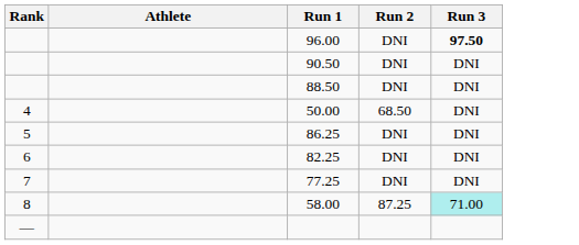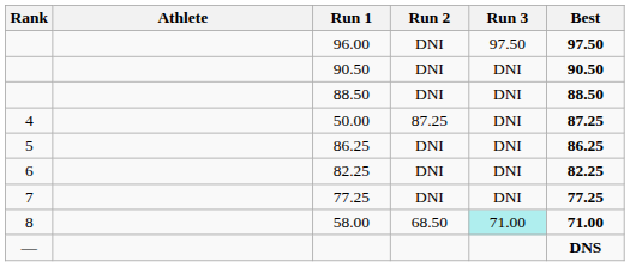 <table class=wikitable style="text-align:center">
 <tr>
 <th width=40>Rank</th>
 <th width=250>Athlete</th>
 <th width=70>Run 1</th>
 <th width=70>Run 2</th>
 <th width=70>Run 3</th>
+<th width=70>Best</th>
 </tr>
 <tr>
 <td></td>
 <td align=left></td>
 <td>96.00</td>
 <td>DNI</td>
+<td>97.50</td>
 <td><strong>97.50</strong></td>
 </tr>
 <tr>
 <td></td>
 <td align=left></td>
 <td>90.50</td>
 <td>DNI</td>
 <td>DNI</td>
+<td><strong>90.50</strong></td>
 </tr>
 <tr>
 <td></td>
 <td align=left></td>
 <td>88.50</td>
 <td>DNI</td>
 <td>DNI</td>
+<td><strong>88.50</strong></td>
 </tr>
 <tr>
 <td>4</td>
 <td align=left></td>
 <td>50.00</td>
-<td>68.50</td>
+<td>87.25</td>
 <td>DNI</td>
+<td><strong>87.25</strong></td>
 </tr>
 <tr>
 <td>5</td>
 <td align=left></td>
 <td>86.25</td>
 <td>DNI</td>
 <td>DNI</td>
+<td><strong>86.25</strong></td>
 </tr>
 <tr>
 <td>6</td>
 <td align=left></td>
 <td>82.25</td>
 <td>DNI</td>
 <td>DNI</td>
+<td><strong>82.25</strong></td>
 </tr>
 <tr>
 <td>7</td>
 <td align=left></td>
 <td>77.25</td>
 <td>DNI</td>
 <td>DNI</td>
+<td><strong>77.25</strong></td>
 </tr>
 <tr>
 <td>8</td>
 <td align=left></td>
 <td>58.00</td>
-<td>87.25</td>
+<td>68.50</td>
 <td style="background: paleturquoise;">71.00</td>
+<td><strong>71.00</strong></td>
 </tr>
 <tr>
 <td>—</td>
 <td align=left></td>
 <td></td>
 <td></td>
 <td></td>
+<td><strong>DNS</strong></td>
 </tr>
 </table>
